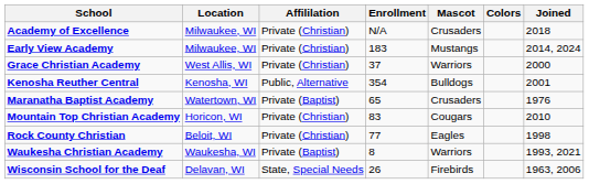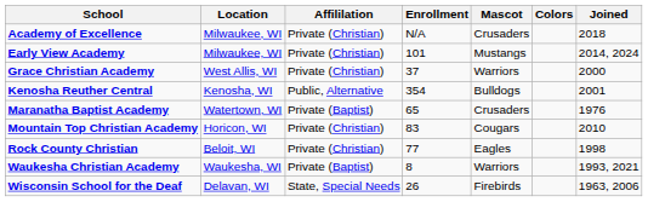 <table class="wikitable sortable">
 <tr>
 <th>School</th>
 <th>Location</th>
 <th>Affililation</th>
 <th>Enrollment</th>
 <th>Mascot</th>
 <th>Colors</th>
 <th>Joined</th>
 </tr>
 <tr>
 <td><a href='#'><strong>Academy of Excellence</strong></a></td>
 <td><a href='#'>Milwaukee, WI</a></td>
 <td>Private (<a href='#'>Christian</a>)</td>
 <td>N/A</td>
 <td>Crusaders</td>
 <td> </td>
 <td>2018</td>
 </tr>
 <tr>
 <td><a href='#'><strong>Early View Academy</strong></a></td>
 <td><a href='#'>Milwaukee, WI</a></td>
 <td>Private (<a href='#'>Christian</a>)</td>
-<td>183</td>
+<td>101</td>
 <td>Mustangs</td>
 <td> </td>
 <td>2014, 2024</td>
 </tr>
 <tr>
 <td><a href='#'><strong>Grace Christian Academy</strong></a></td>
 <td><a href='#'>West Allis, WI</a></td>
 <td>Private (<a href='#'>Christian</a>)</td>
 <td>37</td>
 <td>Warriors</td>
 <td> </td>
 <td>2000</td>
 </tr>
 <tr>
 <td><a href='#'><strong>Kenosha Reuther Central</strong></a></td>
 <td><a href='#'>Kenosha, WI</a></td>
 <td>Public, <a href='#'>Alternative</a></td>
 <td>354</td>
 <td>Bulldogs</td>
 <td> </td>
 <td>2001</td>
 </tr>
 <tr>
 <td><a href='#'><strong>Maranatha Baptist Academy</strong></a></td>
 <td><a href='#'>Watertown, WI</a></td>
 <td>Private (<a href='#'>Baptist</a>)</td>
 <td>65</td>
 <td>Crusaders</td>
 <td> </td>
 <td>1976</td>
 </tr>
 <tr>
 <td><a href='#'><strong>Mountain Top Christian Academy</strong></a></td>
 <td><a href='#'>Horicon, WI</a></td>
 <td>Private (<a href='#'>Christian</a>)</td>
 <td>83</td>
 <td>Cougars</td>
 <td> </td>
 <td>2010</td>
 </tr>
 <tr>
 <td><a href='#'><strong>Rock County Christian</strong></a></td>
 <td><a href='#'>Beloit, WI</a></td>
 <td>Private (<a href='#'>Christian</a>)</td>
 <td>77</td>
 <td>Eagles</td>
 <td> </td>
 <td>1998</td>
 </tr>
 <tr>
 <td><a href='#'><strong>Waukesha Christian Academy</strong></a></td>
 <td><a href='#'>Waukesha, WI</a></td>
 <td>Private (<a href='#'>Baptist</a>)</td>
 <td>8</td>
 <td>Warriors</td>
 <td> </td>
 <td>1993, 2021</td>
 </tr>
 <tr>
 <td><a href='#'><strong>Wisconsin School for the Deaf</strong></a></td>
 <td><a href='#'>Delavan, WI</a></td>
 <td>State, <a href='#'>Special Needs</a></td>
 <td>26</td>
 <td>Firebirds</td>
 <td> </td>
 <td>1963, 2006</td>
 </tr>
 </table>
